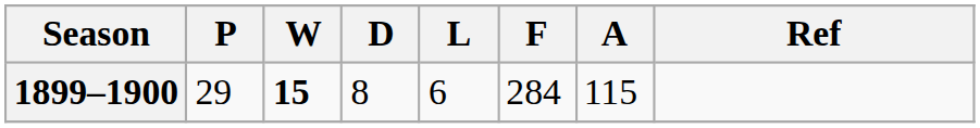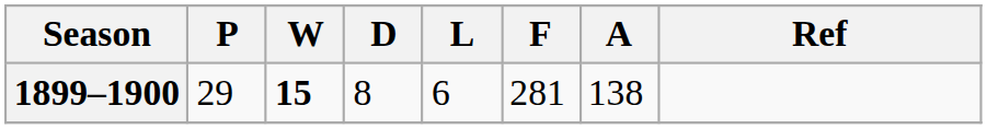 <table class="wikitable" align="”centre”" border:95%;">
 <tr bgcolor="#efefef">
 </tr>
 <tr bgcolor="#efefef">
 <th>Season</th>
 <th style="width:20pt;">P</th>
 <th style="width:20pt;">W</th>
 <th style="width:20pt;">D</th>
 <th style="width:20pt;">L</th>
 <th style="width:20pt;">F</th>
 <th style="width:20pt;">A</th>
 <th style="width:100pt;">Ref</th>
 </tr>
 <tr>
 <th>1899–1900</th>
 <td>29</td>
 <td><strong>15</strong></td>
 <td>8</td>
 <td>6</td>
-<td>284</td>
-<td>115</td>
+<td>281</td>
+<td>138</td>
 <td></td>
 </tr>
 <tr>
 </tr>
 </table>
